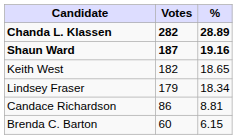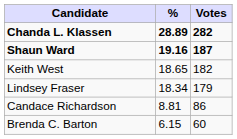 <table class="wikitable">
 <tr>
 <th style="background:#ddf; width:200px;">Candidate</th>
+<th style="background:#ddf; width:30px;">%</th>
 <th style="background:#ddf; width:50px;">Votes</th>
-<th style="background:#ddf; width:30px;">%</th>
 </tr>
 <tr>
 <td><strong>Chanda L. Klassen</strong></td>
+<td><strong>28.89</strong></td>
 <td><strong>282</strong></td>
-<td><strong>28.89</strong></td>
 </tr>
 <tr>
 <td><strong>Shaun Ward</strong></td>
+<td><strong>19.16</strong></td>
 <td><strong>187</strong></td>
-<td><strong>19.16</strong></td>
 </tr>
 <tr>
 <td>Keith West</td>
+<td>18.65</td>
 <td>182</td>
-<td>18.65</td>
 </tr>
 <tr>
 <td>Lindsey Fraser</td>
+<td>18.34</td>
 <td>179</td>
-<td>18.34</td>
 </tr>
 <tr>
 <td>Candace Richardson</td>
+<td>8.81</td>
 <td>86</td>
-<td>8.81</td>
 </tr>
 <tr>
 <td>Brenda C. Barton</td>
+<td>6.15</td>
 <td>60</td>
-<td>6.15</td>
 </tr>
 </table>
